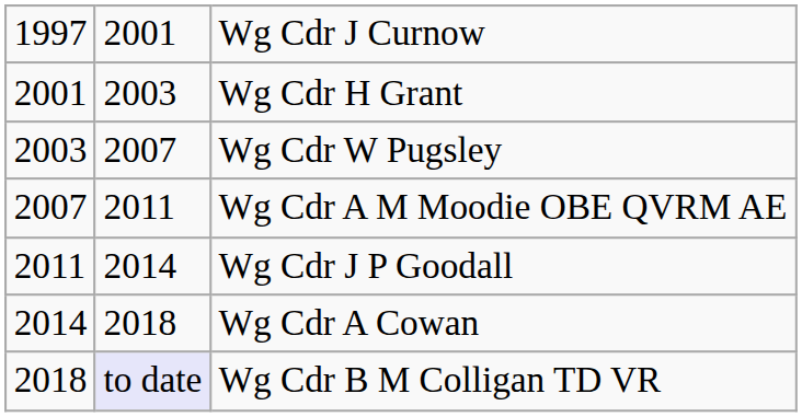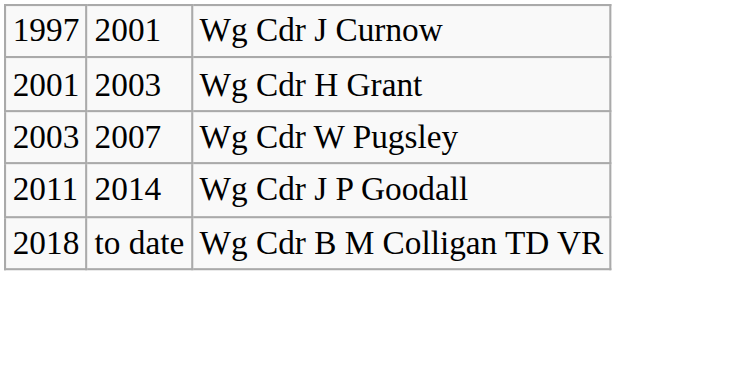 <table class="wikitable">
 <tr>
 <td>1997</td>
 <td>2001</td>
 <td>Wg Cdr J Curnow</td>
 </tr>
 <tr>
 <td>2001</td>
 <td>2003</td>
 <td>Wg Cdr H Grant</td>
 </tr>
 <tr>
 <td>2003</td>
 <td>2007</td>
 <td>Wg Cdr W Pugsley</td>
 </tr>
 <tr>
-<td>2007</td>
-<td>2011</td>
-<td>Wg Cdr A M Moodie OBE QVRM AE</td>
-</tr>
-<tr>
 <td>2011</td>
 <td>2014</td>
 <td>Wg Cdr J P Goodall</td>
 </tr>
 <tr>
-<td>2014</td>
 <td>2018</td>
-<td>Wg Cdr A Cowan</td>
-</tr>
-<tr>
-<td>2018</td>
-<td style="background: lavender;">to date</td>
+<td>to date</td>
 <td>Wg Cdr B M Colligan TD VR</td>
 </tr>
 </table>
